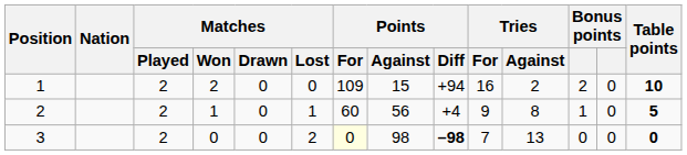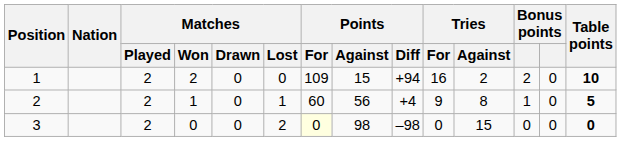 <table class="wikitable" style="text-align:center">
 <tr>
 <th rowspan="2" style="width:7%">Position</th>
 <th rowspan="2" style="width:14%">Nation</th>
 <th colspan="4" style="width:28%">Matches</th>
 <th colspan="3" style="width:21%">Points</th>
 <th colspan="2" style="width:14%">Tries</th>
 <th colspan="2" style="width:10%">Bonus<br>points</th>
 <th rowspan="2" style="width:9%">Table<br>points</th>
 </tr>
 <tr>
 <th style="width:7%">Played</th>
 <th style="width:7%">Won</th>
 <th style="width:7%">Drawn</th>
 <th style="width:7%">Lost</th>
 <th style="width:7%">For</th>
 <th style="width:7%">Against</th>
 <th style="width:7%">Diff</th>
 <th style="width:6%">For</th>
 <th style="width:6%">Against</th>
 <th style="width:6%"></th>
 <th style="width:6%"></th>
 </tr>
 <tr>
 <td>1</td>
 <td align="left"></td>
 <td>2</td>
 <td>2</td>
 <td>0</td>
 <td>0</td>
 <td>109</td>
 <td>15</td>
 <td>+94</td>
 <td>16</td>
 <td>2</td>
 <td>2</td>
 <td>0</td>
 <td><strong>10</strong></td>
 </tr>
 <tr>
 <td>2</td>
 <td align="left"></td>
 <td>2</td>
 <td>1</td>
 <td>0</td>
 <td>1</td>
 <td>60</td>
 <td>56</td>
 <td>+4</td>
 <td>9</td>
 <td>8</td>
 <td>1</td>
 <td>0</td>
 <td><strong>5</strong></td>
 </tr>
 <tr>
 <td>3</td>
 <td align="left"></td>
 <td>2</td>
 <td>0</td>
 <td>0</td>
 <td>2</td>
 <td style="background: lightyellow;">0</td>
 <td>98</td>
-<td><strong>–98</strong></td>
-<td>7</td>
-<td>13</td>
+<td>–98</td>
+<td>0</td>
+<td>15</td>
 <td>0</td>
 <td>0</td>
 <td><strong>0</strong></td>
 </tr>
 </table>
